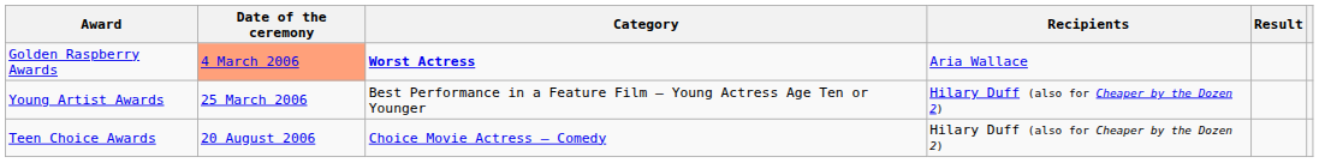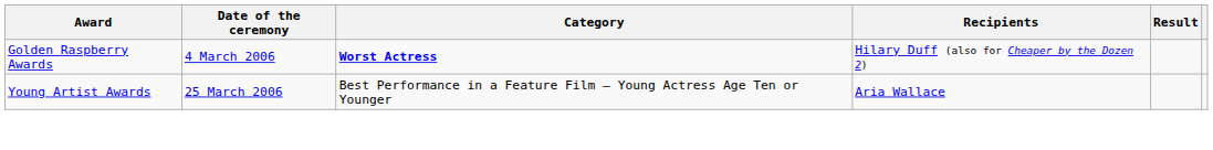 <table class="wikitable plainrowheaders sortable">
 <tr>
 <th scope="col">Award</th>
 <th scope="col">Date of the ceremony</th>
 <th scope="col">Category</th>
 <th scope="col">Recipients</th>
 <th scope="col">Result</th>
 <th class="unsortable" scope="col"></th>
 </tr>
 <tr>
 <td scope="row"><a href='#'>Golden Raspberry Awards</a></td>
-<td style="background: lightsalmon;"><a href='#'>4 March 2006</a></td>
+<td><a href='#'>4 March 2006</a></td>
 <td><strong><a href='#'>Worst Actress</a></strong></td>
-<td><a href='#'>Aria Wallace</a></td>
+<td><a href='#'>Hilary Duff</a> <small>(also for <a href='#'><em>Cheaper by the Dozen 2</em></a>)</small></td>
 <td></td>
 <td></td>
 </tr>
 <tr>
 <td><a href='#'>Young Artist Awards</a></td>
 <td><a href='#'>25 March 2006</a></td>
 <td>Best Performance in a Feature Film –  Young Actress Age Ten or Younger</td>
-<td><a href='#'>Hilary Duff</a> <small>(also for <a href='#'><em>Cheaper by the Dozen 2</em></a>)</small></td>
-<td></td>
-<td></td>
-</tr>
-<tr>
-<td><a href='#'>Teen Choice Awards</a></td>
-<td><a href='#'>20 August 2006</a></td>
-<td><a href='#'>Choice Movie Actress – Comedy</a></td>
-<td>Hilary Duff <small>(also for <em>Cheaper by the Dozen 2</em>)</small></td>
+<td><a href='#'>Aria Wallace</a></td>
 <td></td>
 <td></td>
 </tr>
 </table>
